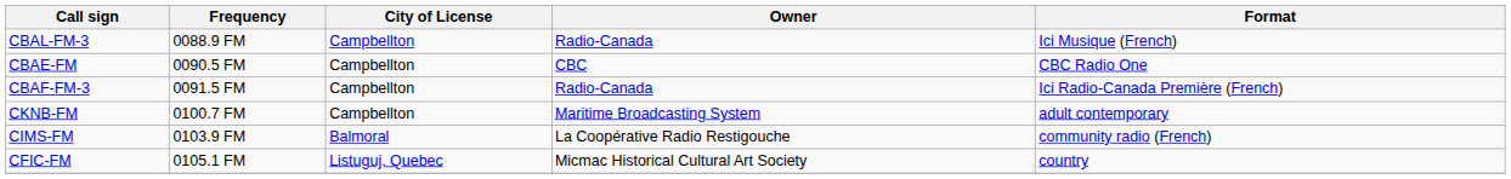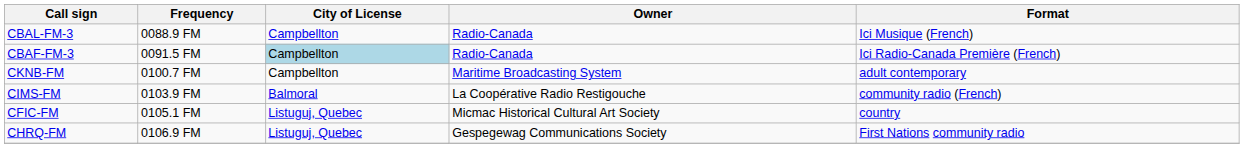 <table class="wikitable sortable" width="100%">
 <tr>
 <th>Call sign</th>
 <th>Frequency</th>
 <th>City of License</th>
 <th>Owner</th>
 <th>Format</th>
 </tr>
 <tr>
 <td><a href='#'>CBAL-FM-3</a></td>
 <td><span>00</span>88.9 FM</td>
 <td><a href='#'>Campbellton</a></td>
 <td><a href='#'>Radio-Canada</a></td>
 <td><a href='#'>Ici Musique</a> (<a href='#'>French</a>)</td>
 </tr>
 <tr>
-<td><a href='#'>CBAE-FM</a></td>
-<td><span>00</span>90.5 FM</td>
-<td>Campbellton</td>
-<td><a href='#'>CBC</a></td>
-<td><a href='#'>CBC Radio One</a></td>
-</tr>
-<tr>
 <td><a href='#'>CBAF-FM-3</a></td>
 <td><span>00</span>91.5 FM</td>
-<td>Campbellton</td>
+<td style="background: lightblue;">Campbellton</td>
 <td><a href='#'>Radio-Canada</a></td>
 <td><a href='#'>Ici Radio-Canada Première</a> (<a href='#'>French</a>)</td>
 </tr>
 <tr>
 <td><a href='#'>CKNB-FM</a></td>
 <td><span>0</span>100.7 FM</td>
 <td>Campbellton</td>
 <td><a href='#'>Maritime Broadcasting System</a></td>
 <td><a href='#'>adult contemporary</a></td>
 </tr>
 <tr>
 <td><a href='#'>CIMS-FM</a></td>
 <td><span>0</span>103.9 FM</td>
 <td><a href='#'>Balmoral</a></td>
 <td>La Coopérative Radio Restigouche</td>
 <td><a href='#'>community radio</a> (<a href='#'>French</a>)</td>
 </tr>
 <tr>
 <td><a href='#'>CFIC-FM</a></td>
 <td><span>0</span>105.1 FM</td>
 <td><a href='#'>Listuguj, Quebec</a></td>
 <td>Micmac Historical Cultural Art Society</td>
 <td><a href='#'>country</a></td>
 </tr>
 <tr>
+<td><a href='#'>CHRQ-FM</a></td>
+<td><span>0</span>106.9 FM</td>
+<td><a href='#'>Listuguj, Quebec</a></td>
+<td>Gespegewag Communications Society</td>
+<td><a href='#'>First Nations</a> <a href='#'>community radio</a></td>
+</tr>
+<tr>
 </tr>
 </table>
